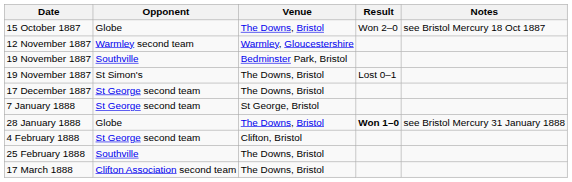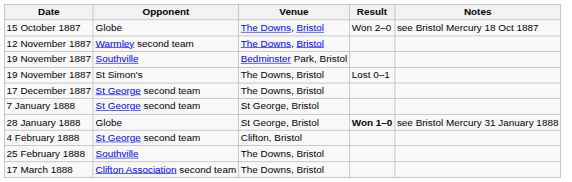 <table class="wikitable">
 <tr>
 <th>Date</th>
 <th>Opponent</th>
 <th>Venue</th>
 <th>Result</th>
 <th>Notes</th>
 </tr>
 <tr>
 <td>15 October 1887</td>
 <td>Globe</td>
 <td><a href='#'>The Downs</a>, <a href='#'>Bristol</a></td>
 <td>Won 2–0</td>
 <td> see Bristol Mercury 18 Oct 1887</td>
 </tr>
 <tr>
 <td>12 November 1887</td>
 <td><a href='#'>Warmley</a> second team</td>
-<td><a href='#'>Warmley</a>, <a href='#'>Gloucestershire</a></td>
+<td><a href='#'>The Downs</a>, <a href='#'>Bristol</a></td>
 <td></td>
 <td></td>
 </tr>
 <tr>
 <td>19 November 1887</td>
 <td><a href='#'>Southville</a></td>
 <td><a href='#'>Bedminster</a> Park, Bristol</td>
 <td></td>
 <td></td>
 </tr>
 <tr>
 <td>19 November 1887</td>
 <td>St Simon's</td>
 <td>The Downs, Bristol</td>
 <td>Lost 0–1</td>
 <td></td>
 </tr>
 <tr>
 <td>17 December 1887</td>
 <td><a href='#'>St George</a> second team</td>
 <td>The Downs, Bristol</td>
 <td></td>
 <td></td>
 </tr>
 <tr>
 <td>7 January 1888</td>
 <td><a href='#'>St George</a> second team</td>
 <td>St George, Bristol</td>
 <td></td>
 <td></td>
 </tr>
 <tr>
 <td>28 January 1888</td>
 <td>Globe</td>
-<td><a href='#'>The Downs</a>, <a href='#'>Bristol</a></td>
+<td>St George, Bristol</td>
 <td><strong>Won 1–0</strong></td>
 <td>see Bristol Mercury 31 January 1888</td>
 </tr>
 <tr>
 <td>4 February 1888</td>
 <td><a href='#'>St George</a> second team</td>
 <td>Clifton, Bristol</td>
 <td></td>
 <td></td>
 </tr>
 <tr>
 <td>25 February 1888</td>
 <td><a href='#'>Southville</a></td>
 <td>The Downs, Bristol</td>
 <td></td>
 <td></td>
 </tr>
 <tr>
 <td>17 March 1888</td>
 <td><a href='#'>Clifton Association</a> second team</td>
 <td>The Downs, Bristol</td>
 <td></td>
 <td></td>
 </tr>
 </table>
